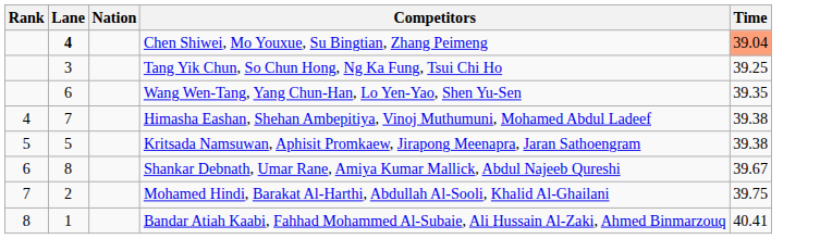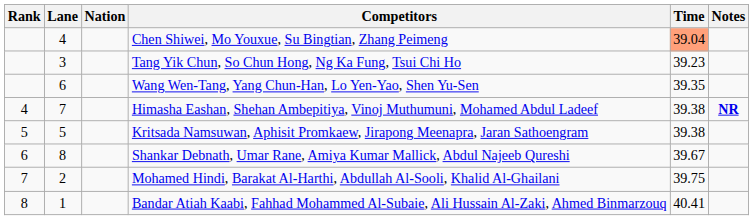 <table class="wikitable sortable" style="text-align:center; font-size:95%">
 <tr>
 <th>Rank</th>
 <th>Lane</th>
 <th>Nation</th>
 <th>Competitors</th>
 <th>Time</th>
+<th>Notes</th>
 </tr>
 <tr>
 <td></td>
-<td><strong>4</strong></td>
+<td>4</td>
 <td align=left></td>
 <td align=left><a href='#'>Chen Shiwei</a>, <a href='#'>Mo Youxue</a>, <a href='#'>Su Bingtian</a>, <a href='#'>Zhang Peimeng</a></td>
 <td style="background: lightsalmon;">39.04</td>
+<td></td>
 </tr>
 <tr>
 <td></td>
 <td>3</td>
 <td align=left></td>
 <td align=left><a href='#'>Tang Yik Chun</a>, <a href='#'>So Chun Hong</a>, <a href='#'>Ng Ka Fung</a>, <a href='#'>Tsui Chi Ho</a></td>
-<td>39.25</td>
+<td>39.23</td>
+<td></td>
 </tr>
 <tr>
 <td></td>
 <td>6</td>
 <td align=left></td>
 <td align=left><a href='#'>Wang Wen-Tang</a>, <a href='#'>Yang Chun-Han</a>, <a href='#'>Lo Yen-Yao</a>, <a href='#'>Shen Yu-Sen</a></td>
 <td>39.35</td>
+<td></td>
 </tr>
 <tr>
 <td>4</td>
 <td>7</td>
 <td align=left></td>
 <td align=left><a href='#'>Himasha Eashan</a>, <a href='#'>Shehan Ambepitiya</a>, <a href='#'>Vinoj Muthumuni</a>, <a href='#'>Mohamed Abdul Ladeef</a></td>
 <td>39.38</td>
+<td><strong><a href='#'>NR</a></strong></td>
 </tr>
 <tr>
 <td>5</td>
 <td>5</td>
 <td align=left></td>
 <td align=left><a href='#'>Kritsada Namsuwan</a>, <a href='#'>Aphisit Promkaew</a>, <a href='#'>Jirapong Meenapra</a>, <a href='#'>Jaran Sathoengram</a></td>
 <td>39.38</td>
+<td></td>
 </tr>
 <tr>
 <td>6</td>
 <td>8</td>
 <td align=left></td>
 <td align=left><a href='#'>Shankar Debnath</a>, <a href='#'>Umar Rane</a>, <a href='#'>Amiya Kumar Mallick</a>, <a href='#'>Abdul Najeeb Qureshi</a></td>
 <td>39.67</td>
+<td></td>
 </tr>
 <tr>
 <td>7</td>
 <td>2</td>
 <td align=left></td>
 <td align=left><a href='#'>Mohamed Hindi</a>, <a href='#'>Barakat Al-Harthi</a>, <a href='#'>Abdullah Al-Sooli</a>, <a href='#'>Khalid Al-Ghailani</a></td>
 <td>39.75</td>
+<td></td>
 </tr>
 <tr>
 <td>8</td>
 <td>1</td>
 <td align=left></td>
 <td align=left><a href='#'>Bandar Atiah Kaabi</a>, <a href='#'>Fahhad Mohammed Al-Subaie</a>, <a href='#'>Ali Hussain Al-Zaki</a>, <a href='#'>Ahmed Binmarzouq</a></td>
 <td>40.41</td>
+<td></td>
 </tr>
 </table>
